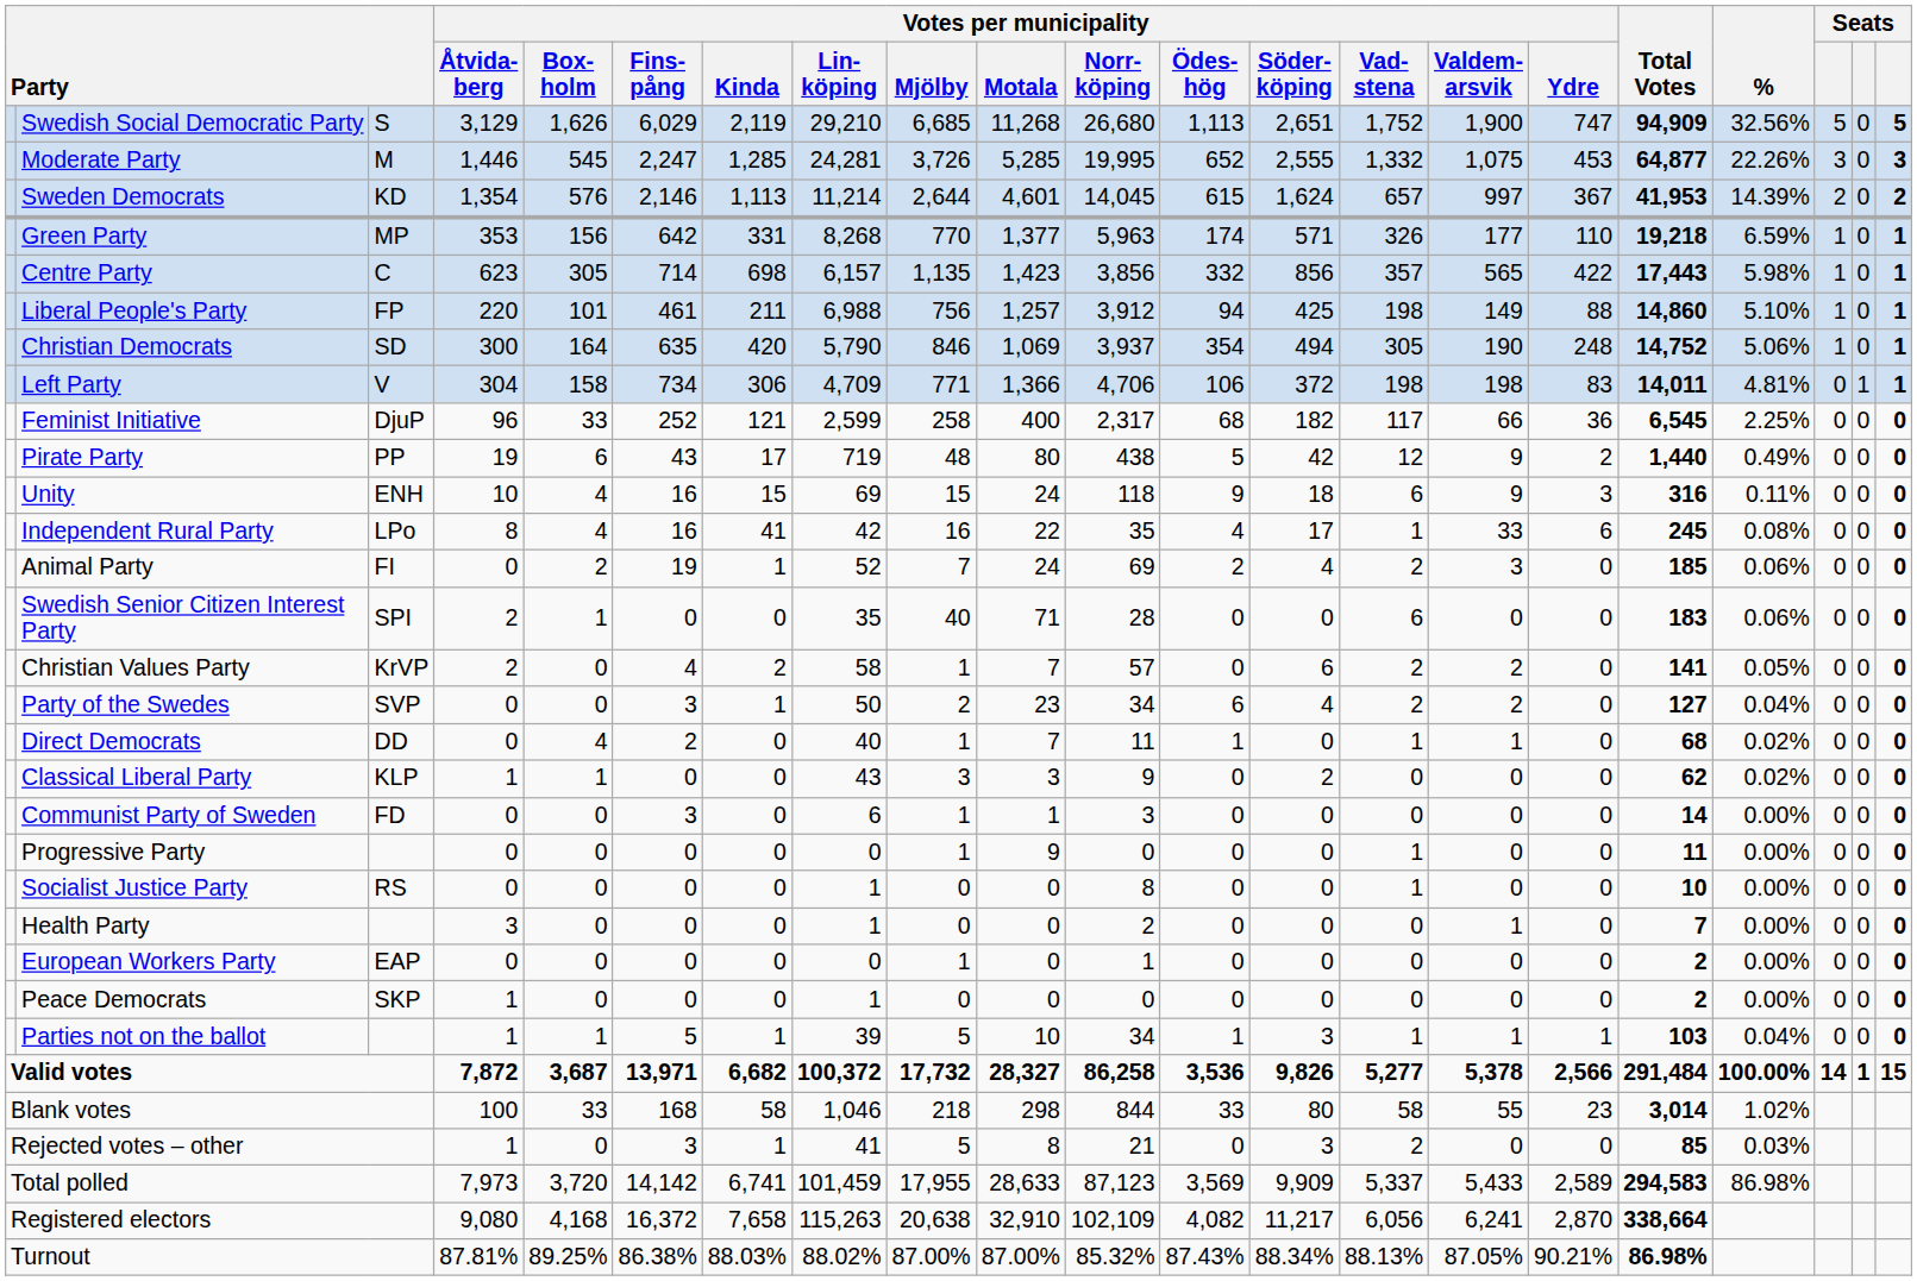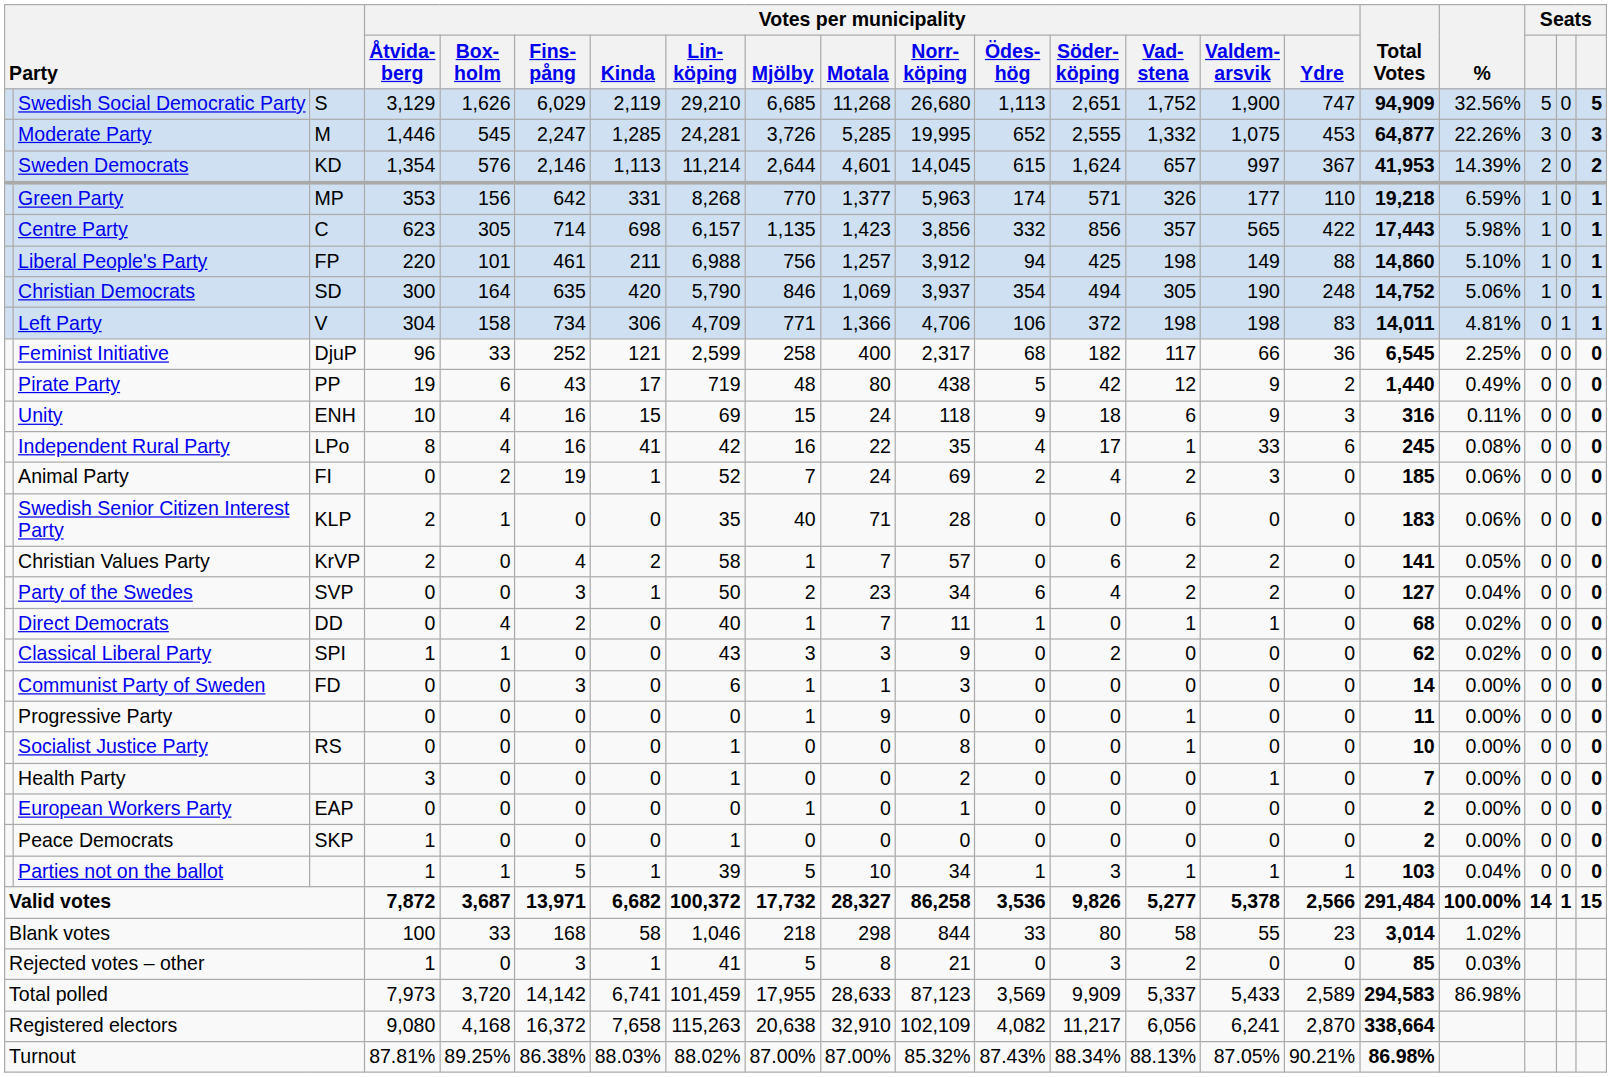 <table class="wikitable" border="1" style="text-align:right;">
 <tr>
 <th style="text-align:left;" valign=bottom rowspan=2 colspan=3>Party</th>
 <th colspan=13>Votes per municipality</th>
 <th align=center valign=bottom rowspan=2 width="50">Total Votes</th>
 <th align=center valign=bottom rowspan=2 width="50">%</th>
 <th colspan=3>Seats</th>
 </tr>
 <tr>
 <th align=center valign=bottom width="50"><a href='#'>Åtvida- berg</a></th>
 <th align=center valign=bottom width="50"><a href='#'>Box- holm</a></th>
 <th align=center valign=bottom width="50"><a href='#'>Fins- pång</a></th>
 <th align=center valign=bottom width="50"><a href='#'>Kinda</a></th>
 <th align=center valign=bottom width="50"><a href='#'>Lin- köping</a></th>
 <th align=center valign=bottom width="50"><a href='#'>Mjölby</a></th>
 <th align=center valign=bottom width="50"><a href='#'>Motala</a></th>
 <th align=center valign=bottom width="50"><a href='#'>Norr- köping</a></th>
 <th align=center valign=bottom width="50"><a href='#'>Ödes- hög</a></th>
 <th align=center valign=bottom width="50"><a href='#'>Söder- köping</a></th>
 <th align=center valign=bottom width="50"><a href='#'>Vad- stena</a></th>
 <th align=center valign=bottom width="50"><a href='#'>Valdem- arsvik</a></th>
 <th align=center valign=bottom width="50"><a href='#'>Ydre</a></th>
 <th align=center valign=bottom width="20"><small></small></th>
 <th align=center valign=bottom width="20"><small><a href='#'></a></small></th>
 <th align=center valign=bottom width="20"><small></small></th>
 </tr>
 <tr style="background:#CEE0F2;">
 <td></td>
 <td align=left style="white-space: nowrap;"><a href='#'>Swedish Social Democratic Party</a></td>
 <td align=left>S</td>
 <td>3,129</td>
 <td>1,626</td>
 <td>6,029</td>
 <td>2,119</td>
 <td>29,210</td>
 <td>6,685</td>
 <td>11,268</td>
 <td>26,680</td>
 <td>1,113</td>
 <td>2,651</td>
 <td>1,752</td>
 <td>1,900</td>
 <td>747</td>
 <td><strong>94,909</strong></td>
 <td>32.56%</td>
 <td>5</td>
 <td>0</td>
 <td><strong>5</strong></td>
 </tr>
 <tr style="background:#CEE0F2;">
 <td></td>
 <td align=left><a href='#'>Moderate Party</a></td>
 <td align=left>M</td>
 <td>1,446</td>
 <td>545</td>
 <td>2,247</td>
 <td>1,285</td>
 <td>24,281</td>
 <td>3,726</td>
 <td>5,285</td>
 <td>19,995</td>
 <td>652</td>
 <td>2,555</td>
 <td>1,332</td>
 <td>1,075</td>
 <td>453</td>
 <td><strong>64,877</strong></td>
 <td>22.26%</td>
 <td>3</td>
 <td>0</td>
 <td><strong>3</strong></td>
 </tr>
 <tr style="background:#CEE0F2;">
 <td></td>
 <td align=left><a href='#'>Sweden Democrats</a></td>
 <td align=left>KD</td>
 <td>1,354</td>
 <td>576</td>
 <td>2,146</td>
 <td>1,113</td>
 <td>11,214</td>
 <td>2,644</td>
 <td>4,601</td>
 <td>14,045</td>
 <td>615</td>
 <td>1,624</td>
 <td>657</td>
 <td>997</td>
 <td>367</td>
 <td><strong>41,953</strong></td>
 <td>14.39%</td>
 <td>2</td>
 <td>0</td>
 <td><strong>2</strong></td>
 </tr>
 <tr style="background:#CEE0F2; border-top:3px solid darkgray;">
 <td></td>
 <td align=left><a href='#'>Green Party</a></td>
 <td align=left>MP</td>
 <td>353</td>
 <td>156</td>
 <td>642</td>
 <td>331</td>
 <td>8,268</td>
 <td>770</td>
 <td>1,377</td>
 <td>5,963</td>
 <td>174</td>
 <td>571</td>
 <td>326</td>
 <td>177</td>
 <td>110</td>
 <td><strong>19,218</strong></td>
 <td>6.59%</td>
 <td>1</td>
 <td>0</td>
 <td><strong>1</strong></td>
 </tr>
 <tr style="background:#CEE0F2;">
 <td></td>
 <td align=left><a href='#'>Centre Party</a></td>
 <td align=left>C</td>
 <td>623</td>
 <td>305</td>
 <td>714</td>
 <td>698</td>
 <td>6,157</td>
 <td>1,135</td>
 <td>1,423</td>
 <td>3,856</td>
 <td>332</td>
 <td>856</td>
 <td>357</td>
 <td>565</td>
 <td>422</td>
 <td><strong>17,443</strong></td>
 <td>5.98%</td>
 <td>1</td>
 <td>0</td>
 <td><strong>1</strong></td>
 </tr>
 <tr style="background:#CEE0F2;">
 <td></td>
 <td align=left><a href='#'>Liberal People's Party</a></td>
 <td align=left>FP</td>
 <td>220</td>
 <td>101</td>
 <td>461</td>
 <td>211</td>
 <td>6,988</td>
 <td>756</td>
 <td>1,257</td>
 <td>3,912</td>
 <td>94</td>
 <td>425</td>
 <td>198</td>
 <td>149</td>
 <td>88</td>
 <td><strong>14,860</strong></td>
 <td>5.10%</td>
 <td>1</td>
 <td>0</td>
 <td><strong>1</strong></td>
 </tr>
 <tr style="background:#CEE0F2;">
 <td></td>
 <td align=left><a href='#'>Christian Democrats</a></td>
 <td align=left>SD</td>
 <td>300</td>
 <td>164</td>
 <td>635</td>
 <td>420</td>
 <td>5,790</td>
 <td>846</td>
 <td>1,069</td>
 <td>3,937</td>
 <td>354</td>
 <td>494</td>
 <td>305</td>
 <td>190</td>
 <td>248</td>
 <td><strong>14,752</strong></td>
 <td>5.06%</td>
 <td>1</td>
 <td>0</td>
 <td><strong>1</strong></td>
 </tr>
 <tr style="background:#CEE0F2;">
 <td></td>
 <td align=left><a href='#'>Left Party</a></td>
 <td align=left>V</td>
 <td>304</td>
 <td>158</td>
 <td>734</td>
 <td>306</td>
 <td>4,709</td>
 <td>771</td>
 <td>1,366</td>
 <td>4,706</td>
 <td>106</td>
 <td>372</td>
 <td>198</td>
 <td>198</td>
 <td>83</td>
 <td><strong>14,011</strong></td>
 <td>4.81%</td>
 <td>0</td>
 <td>1</td>
 <td><strong>1</strong></td>
 </tr>
 <tr>
 <td></td>
 <td align=left><a href='#'>Feminist Initiative</a></td>
 <td align=left>DjuP</td>
 <td>96</td>
 <td>33</td>
 <td>252</td>
 <td>121</td>
 <td>2,599</td>
 <td>258</td>
 <td>400</td>
 <td>2,317</td>
 <td>68</td>
 <td>182</td>
 <td>117</td>
 <td>66</td>
 <td>36</td>
 <td><strong>6,545</strong></td>
 <td>2.25%</td>
 <td>0</td>
 <td>0</td>
 <td><strong>0</strong></td>
 </tr>
 <tr>
 <td></td>
 <td align=left><a href='#'>Pirate Party</a></td>
 <td align=left>PP</td>
 <td>19</td>
 <td>6</td>
 <td>43</td>
 <td>17</td>
 <td>719</td>
 <td>48</td>
 <td>80</td>
 <td>438</td>
 <td>5</td>
 <td>42</td>
 <td>12</td>
 <td>9</td>
 <td>2</td>
 <td><strong>1,440</strong></td>
 <td>0.49%</td>
 <td>0</td>
 <td>0</td>
 <td><strong>0</strong></td>
 </tr>
 <tr>
 <td></td>
 <td align=left><a href='#'>Unity</a></td>
 <td align=left>ENH</td>
 <td>10</td>
 <td>4</td>
 <td>16</td>
 <td>15</td>
 <td>69</td>
 <td>15</td>
 <td>24</td>
 <td>118</td>
 <td>9</td>
 <td>18</td>
 <td>6</td>
 <td>9</td>
 <td>3</td>
 <td><strong>316</strong></td>
 <td>0.11%</td>
 <td>0</td>
 <td>0</td>
 <td><strong>0</strong></td>
 </tr>
 <tr>
 <td></td>
 <td align=left><a href='#'>Independent Rural Party</a></td>
 <td align=left>LPo</td>
 <td>8</td>
 <td>4</td>
 <td>16</td>
 <td>41</td>
 <td>42</td>
 <td>16</td>
 <td>22</td>
 <td>35</td>
 <td>4</td>
 <td>17</td>
 <td>1</td>
 <td>33</td>
 <td>6</td>
 <td><strong>245</strong></td>
 <td>0.08%</td>
 <td>0</td>
 <td>0</td>
 <td><strong>0</strong></td>
 </tr>
 <tr>
 <td></td>
 <td align=left>Animal Party</td>
 <td align=left>FI</td>
 <td>0</td>
 <td>2</td>
 <td>19</td>
 <td>1</td>
 <td>52</td>
 <td>7</td>
 <td>24</td>
 <td>69</td>
 <td>2</td>
 <td>4</td>
 <td>2</td>
 <td>3</td>
 <td>0</td>
 <td><strong>185</strong></td>
 <td>0.06%</td>
 <td>0</td>
 <td>0</td>
 <td><strong>0</strong></td>
 </tr>
 <tr>
 <td></td>
 <td align=left><a href='#'>Swedish Senior Citizen Interest Party</a></td>
-<td align=left>SPI</td>
+<td align=left>KLP</td>
 <td>2</td>
 <td>1</td>
 <td>0</td>
 <td>0</td>
 <td>35</td>
 <td>40</td>
 <td>71</td>
 <td>28</td>
 <td>0</td>
 <td>0</td>
 <td>6</td>
 <td>0</td>
 <td>0</td>
 <td><strong>183</strong></td>
 <td>0.06%</td>
 <td>0</td>
 <td>0</td>
 <td><strong>0</strong></td>
 </tr>
 <tr>
 <td></td>
 <td align=left>Christian Values Party</td>
 <td align=left>KrVP</td>
 <td>2</td>
 <td>0</td>
 <td>4</td>
 <td>2</td>
 <td>58</td>
 <td>1</td>
 <td>7</td>
 <td>57</td>
 <td>0</td>
 <td>6</td>
 <td>2</td>
 <td>2</td>
 <td>0</td>
 <td><strong>141</strong></td>
 <td>0.05%</td>
 <td>0</td>
 <td>0</td>
 <td><strong>0</strong></td>
 </tr>
 <tr>
 <td></td>
 <td align=left><a href='#'>Party of the Swedes</a></td>
 <td align=left>SVP</td>
 <td>0</td>
 <td>0</td>
 <td>3</td>
 <td>1</td>
 <td>50</td>
 <td>2</td>
 <td>23</td>
 <td>34</td>
 <td>6</td>
 <td>4</td>
 <td>2</td>
 <td>2</td>
 <td>0</td>
 <td><strong>127</strong></td>
 <td>0.04%</td>
 <td>0</td>
 <td>0</td>
 <td><strong>0</strong></td>
 </tr>
 <tr>
 <td></td>
 <td align=left><a href='#'>Direct Democrats</a></td>
 <td align=left>DD</td>
 <td>0</td>
 <td>4</td>
 <td>2</td>
 <td>0</td>
 <td>40</td>
 <td>1</td>
 <td>7</td>
 <td>11</td>
 <td>1</td>
 <td>0</td>
 <td>1</td>
 <td>1</td>
 <td>0</td>
 <td><strong>68</strong></td>
 <td>0.02%</td>
 <td>0</td>
 <td>0</td>
 <td><strong>0</strong></td>
 </tr>
 <tr>
 <td></td>
 <td align=left><a href='#'>Classical Liberal Party</a></td>
-<td align=left>KLP</td>
+<td align=left>SPI</td>
 <td>1</td>
 <td>1</td>
 <td>0</td>
 <td>0</td>
 <td>43</td>
 <td>3</td>
 <td>3</td>
 <td>9</td>
 <td>0</td>
 <td>2</td>
 <td>0</td>
 <td>0</td>
 <td>0</td>
 <td><strong>62</strong></td>
 <td>0.02%</td>
 <td>0</td>
 <td>0</td>
 <td><strong>0</strong></td>
 </tr>
 <tr>
 <td></td>
 <td align=left><a href='#'>Communist Party of Sweden</a></td>
 <td align=left>FD</td>
 <td>0</td>
 <td>0</td>
 <td>3</td>
 <td>0</td>
 <td>6</td>
 <td>1</td>
 <td>1</td>
 <td>3</td>
 <td>0</td>
 <td>0</td>
 <td>0</td>
 <td>0</td>
 <td>0</td>
 <td><strong>14</strong></td>
 <td>0.00%</td>
 <td>0</td>
 <td>0</td>
 <td><strong>0</strong></td>
 </tr>
 <tr>
 <td></td>
 <td align=left>Progressive Party</td>
 <td></td>
 <td>0</td>
 <td>0</td>
 <td>0</td>
 <td>0</td>
 <td>0</td>
 <td>1</td>
 <td>9</td>
 <td>0</td>
 <td>0</td>
 <td>0</td>
 <td>1</td>
 <td>0</td>
 <td>0</td>
 <td><strong>11</strong></td>
 <td>0.00%</td>
 <td>0</td>
 <td>0</td>
 <td><strong>0</strong></td>
 </tr>
 <tr>
 <td></td>
 <td align=left><a href='#'>Socialist Justice Party</a></td>
 <td align=left>RS</td>
 <td>0</td>
 <td>0</td>
 <td>0</td>
 <td>0</td>
 <td>1</td>
 <td>0</td>
 <td>0</td>
 <td>8</td>
 <td>0</td>
 <td>0</td>
 <td>1</td>
 <td>0</td>
 <td>0</td>
 <td><strong>10</strong></td>
 <td>0.00%</td>
 <td>0</td>
 <td>0</td>
 <td><strong>0</strong></td>
 </tr>
 <tr>
 <td></td>
 <td align=left>Health Party</td>
 <td></td>
 <td>3</td>
 <td>0</td>
 <td>0</td>
 <td>0</td>
 <td>1</td>
 <td>0</td>
 <td>0</td>
 <td>2</td>
 <td>0</td>
 <td>0</td>
 <td>0</td>
 <td>1</td>
 <td>0</td>
 <td><strong>7</strong></td>
 <td>0.00%</td>
 <td>0</td>
 <td>0</td>
 <td><strong>0</strong></td>
 </tr>
 <tr>
 <td></td>
 <td align=left><a href='#'>European Workers Party</a></td>
 <td align=left>EAP</td>
 <td>0</td>
 <td>0</td>
 <td>0</td>
 <td>0</td>
 <td>0</td>
 <td>1</td>
 <td>0</td>
 <td>1</td>
 <td>0</td>
 <td>0</td>
 <td>0</td>
 <td>0</td>
 <td>0</td>
 <td><strong>2</strong></td>
 <td>0.00%</td>
 <td>0</td>
 <td>0</td>
 <td><strong>0</strong></td>
 </tr>
 <tr>
 <td></td>
 <td align=left>Peace Democrats</td>
 <td align=left>SKP</td>
 <td>1</td>
 <td>0</td>
 <td>0</td>
 <td>0</td>
 <td>1</td>
 <td>0</td>
 <td>0</td>
 <td>0</td>
 <td>0</td>
 <td>0</td>
 <td>0</td>
 <td>0</td>
 <td>0</td>
 <td><strong>2</strong></td>
 <td>0.00%</td>
 <td>0</td>
 <td>0</td>
 <td><strong>0</strong></td>
 </tr>
 <tr>
 <td></td>
 <td align=left><a href='#'>Parties not on the ballot</a></td>
 <td></td>
 <td>1</td>
 <td>1</td>
 <td>5</td>
 <td>1</td>
 <td>39</td>
 <td>5</td>
 <td>10</td>
 <td>34</td>
 <td>1</td>
 <td>3</td>
 <td>1</td>
 <td>1</td>
 <td>1</td>
 <td><strong>103</strong></td>
 <td>0.04%</td>
 <td>0</td>
 <td>0</td>
 <td><strong>0</strong></td>
 </tr>
 <tr style="font-weight:bold">
 <td align=left colspan=3>Valid votes</td>
 <td>7,872</td>
 <td>3,687</td>
 <td>13,971</td>
 <td>6,682</td>
 <td>100,372</td>
 <td>17,732</td>
 <td>28,327</td>
 <td>86,258</td>
 <td>3,536</td>
 <td>9,826</td>
 <td>5,277</td>
 <td>5,378</td>
 <td>2,566</td>
 <td>291,484</td>
 <td>100.00%</td>
 <td>14</td>
 <td>1</td>
 <td>15</td>
 </tr>
 <tr>
 <td align=left colspan=3>Blank votes</td>
 <td>100</td>
 <td>33</td>
 <td>168</td>
 <td>58</td>
 <td>1,046</td>
 <td>218</td>
 <td>298</td>
 <td>844</td>
 <td>33</td>
 <td>80</td>
 <td>58</td>
 <td>55</td>
 <td>23</td>
 <td><strong>3,014</strong></td>
 <td>1.02%</td>
 <td></td>
 <td></td>
 <td></td>
 </tr>
 <tr>
 <td align=left colspan=3>Rejected votes – other</td>
 <td>1</td>
 <td>0</td>
 <td>3</td>
 <td>1</td>
 <td>41</td>
 <td>5</td>
 <td>8</td>
 <td>21</td>
 <td>0</td>
 <td>3</td>
 <td>2</td>
 <td>0</td>
 <td>0</td>
 <td><strong>85</strong></td>
 <td>0.03%</td>
 <td></td>
 <td></td>
 <td></td>
 </tr>
 <tr>
 <td align=left colspan=3>Total polled</td>
 <td>7,973</td>
 <td>3,720</td>
 <td>14,142</td>
 <td>6,741</td>
 <td>101,459</td>
 <td>17,955</td>
 <td>28,633</td>
 <td>87,123</td>
 <td>3,569</td>
 <td>9,909</td>
 <td>5,337</td>
 <td>5,433</td>
 <td>2,589</td>
 <td><strong>294,583</strong></td>
 <td>86.98%</td>
 <td></td>
 <td></td>
 <td></td>
 </tr>
 <tr>
 <td align=left colspan=3>Registered electors</td>
 <td>9,080</td>
 <td>4,168</td>
 <td>16,372</td>
 <td>7,658</td>
 <td>115,263</td>
 <td>20,638</td>
 <td>32,910</td>
 <td>102,109</td>
 <td>4,082</td>
 <td>11,217</td>
 <td>6,056</td>
 <td>6,241</td>
 <td>2,870</td>
 <td><strong>338,664</strong></td>
 <td></td>
 <td></td>
 <td></td>
 <td></td>
 </tr>
 <tr>
 <td align=left colspan=3>Turnout</td>
 <td>87.81%</td>
 <td>89.25%</td>
 <td>86.38%</td>
 <td>88.03%</td>
 <td>88.02%</td>
 <td>87.00%</td>
 <td>87.00%</td>
 <td>85.32%</td>
 <td>87.43%</td>
 <td>88.34%</td>
 <td>88.13%</td>
 <td>87.05%</td>
 <td>90.21%</td>
 <td><strong>86.98%</strong></td>
 <td></td>
 <td></td>
 <td></td>
 <td></td>
 </tr>
 </table>
